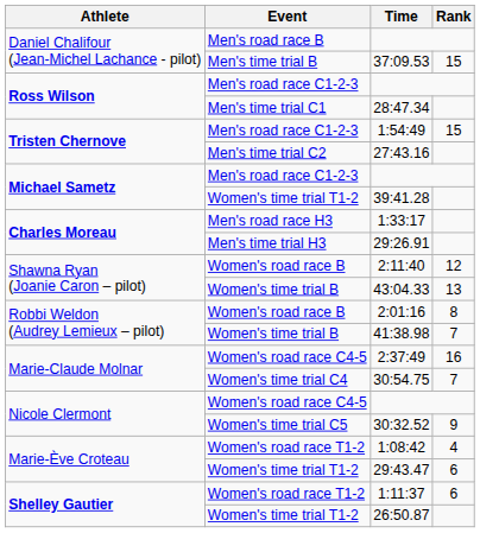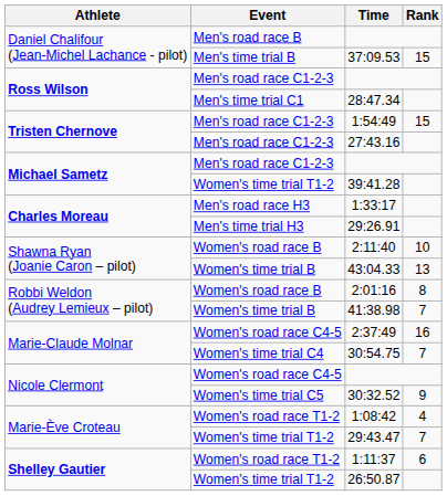 <table class=wikitable style="font-size:90%">
 <tr>
 <th>Athlete</th>
 <th>Event</th>
 <th>Time</th>
 <th>Rank</th>
 </tr>
 <tr>
 <td rowspan="2"><a href='#'>Daniel Chalifour</a> <br> (<a href='#'>Jean-Michel Lachance</a> - pilot)</td>
 <td><a href='#'>Men's road race B</a></td>
 <td align="center" colspan="2"></td>
 </tr>
 <tr>
 <td><a href='#'>Men's time trial B</a></td>
 <td align=center>37:09.53</td>
 <td align=center>15</td>
 </tr>
 <tr>
 <td rowspan="2"><strong><a href='#'>Ross Wilson</a></strong></td>
 <td><a href='#'>Men's road race C1-2-3</a></td>
 <td align="center" colspan="2"></td>
 </tr>
 <tr>
 <td><a href='#'>Men's time trial C1</a></td>
 <td align=center>28:47.34</td>
 <td align=center></td>
 </tr>
 <tr>
 <td rowspan="2"><strong><a href='#'>Tristen Chernove</a></strong></td>
 <td><a href='#'>Men's road race C1-2-3</a></td>
 <td align=center>1:54:49</td>
 <td align=center>15</td>
 </tr>
 <tr>
-<td><a href='#'>Men's time trial C2</a></td>
+<td><a href='#'>Men's road race C1-2-3</a></td>
 <td align=center>27:43.16</td>
 <td align=center></td>
 </tr>
 <tr>
 <td rowspan="2"><strong><a href='#'>Michael Sametz</a></strong></td>
 <td><a href='#'>Men's road race C1-2-3</a></td>
 <td align="center" colspan="2"></td>
 </tr>
 <tr>
 <td><a href='#'>Women's time trial T1-2</a></td>
 <td align=center>39:41.28</td>
 <td align=center></td>
 </tr>
 <tr>
 <td rowspan="2"><strong><a href='#'>Charles Moreau</a></strong></td>
 <td><a href='#'>Men's road race H3</a></td>
 <td align=center>1:33:17</td>
 <td align=center></td>
 </tr>
 <tr>
 <td><a href='#'>Men's time trial H3</a></td>
 <td align=center>29:26.91</td>
 <td align=center></td>
 </tr>
 <tr>
 <td rowspan="2"><a href='#'>Shawna Ryan</a><br> (<a href='#'>Joanie Caron</a> – pilot)</td>
 <td><a href='#'>Women's road race B</a></td>
 <td align=center>2:11:40</td>
-<td align=center>12</td>
+<td align=center>10</td>
 </tr>
 <tr>
 <td><a href='#'>Women's time trial B</a></td>
 <td align=center>43:04.33</td>
 <td align=center>13</td>
 </tr>
 <tr>
 <td rowspan="2"><a href='#'>Robbi Weldon</a><br> (<a href='#'>Audrey Lemieux</a> – pilot)</td>
 <td><a href='#'>Women's road race B</a></td>
 <td align=center>2:01:16</td>
 <td align=center>8</td>
 </tr>
 <tr>
 <td><a href='#'>Women's time trial B</a></td>
 <td align=center>41:38.98</td>
 <td align=center>7</td>
 </tr>
 <tr>
 <td rowspan="2"><a href='#'>Marie-Claude Molnar</a></td>
 <td><a href='#'>Women's road race C4-5</a></td>
 <td align=center>2:37:49</td>
 <td align=center>16</td>
 </tr>
 <tr>
 <td><a href='#'>Women's time trial C4</a></td>
 <td align=center>30:54.75</td>
 <td align=center>7</td>
 </tr>
 <tr>
 <td rowspan="2"><a href='#'>Nicole Clermont</a></td>
 <td><a href='#'>Women's road race C4-5</a></td>
 <td align="center" colspan="2"></td>
 </tr>
 <tr>
 <td><a href='#'>Women's time trial C5</a></td>
 <td align=center>30:32.52</td>
 <td align=center>9</td>
 </tr>
 <tr>
 <td rowspan="2"><a href='#'>Marie-Ève Croteau</a></td>
 <td><a href='#'>Women's road race T1-2</a></td>
 <td align=center>1:08:42</td>
 <td align=center>4</td>
 </tr>
 <tr>
 <td><a href='#'>Women's time trial T1-2</a></td>
 <td align=center>29:43.47</td>
-<td align=center>6</td>
+<td align=center>7</td>
 </tr>
 <tr>
 <td rowspan="2"><strong><a href='#'>Shelley Gautier</a></strong></td>
 <td><a href='#'>Women's road race T1-2</a></td>
 <td align=center>1:11:37</td>
 <td align=center>6</td>
 </tr>
 <tr>
 <td><a href='#'>Women's time trial T1-2</a></td>
 <td align=center>26:50.87</td>
 <td align=center></td>
 </tr>
 </table>
